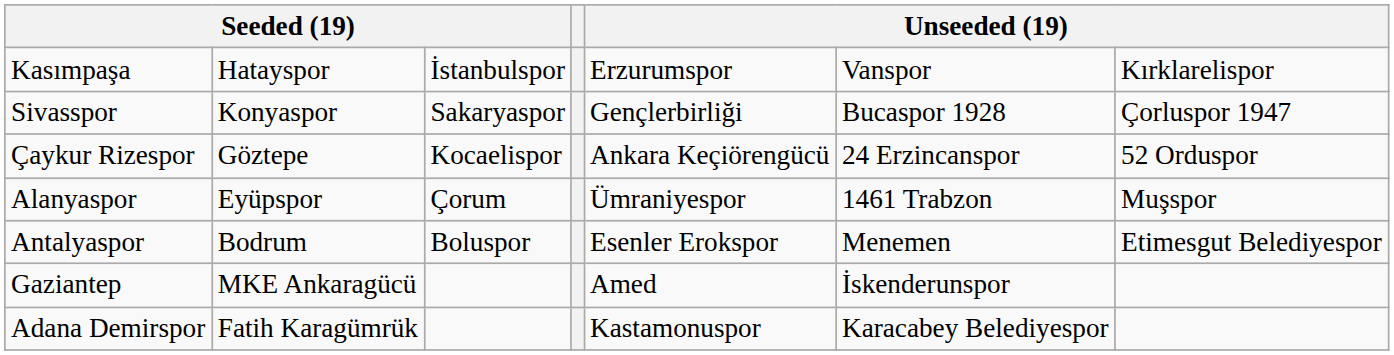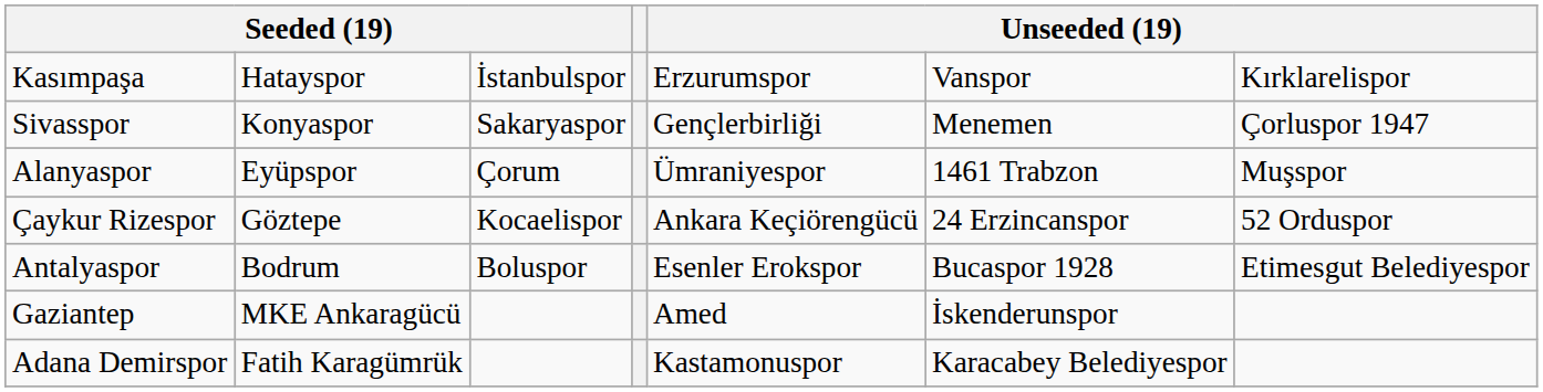 <table class="wikitable">
 <tr>
 <th colspan="3">Seeded  (19)</th>
 <th></th>
 <th colspan="3">Unseeded (19)</th>
 </tr>
 <tr>
 <td>Kasımpaşa</td>
 <td>Hatayspor</td>
 <td>İstanbulspor</td>
 <th></th>
 <td>Erzurumspor</td>
 <td>Vanspor</td>
 <td>Kırklarelispor</td>
 </tr>
 <tr>
 <td>Sivasspor</td>
 <td>Konyaspor</td>
 <td>Sakaryaspor</td>
 <th></th>
 <td>Gençlerbirliği</td>
-<td>Bucaspor 1928</td>
+<td>Menemen</td>
 <td>Çorluspor 1947</td>
+</tr>
+<tr>
+<td>Alanyaspor</td>
+<td>Eyüpspor</td>
+<td>Çorum</td>
+<th></th>
+<td>Ümraniyespor</td>
+<td>1461 Trabzon</td>
+<td>Muşspor</td>
 </tr>
 <tr>
 <td>Çaykur Rizespor</td>
 <td>Göztepe</td>
 <td>Kocaelispor</td>
 <th></th>
 <td>Ankara Keçiörengücü</td>
 <td>24 Erzincanspor</td>
 <td>52 Orduspor</td>
 </tr>
 <tr>
-<td>Alanyaspor</td>
-<td>Eyüpspor</td>
-<td>Çorum</td>
-<th></th>
-<td>Ümraniyespor</td>
-<td>1461 Trabzon</td>
-<td>Muşspor</td>
-</tr>
-<tr>
 <td>Antalyaspor</td>
 <td>Bodrum</td>
 <td>Boluspor</td>
 <th></th>
 <td>Esenler Erokspor</td>
-<td>Menemen</td>
+<td>Bucaspor 1928</td>
 <td>Etimesgut Belediyespor</td>
 </tr>
 <tr>
 <td>Gaziantep</td>
 <td>MKE Ankaragücü</td>
 <td></td>
 <th></th>
 <td>Amed</td>
 <td>İskenderunspor</td>
 <td></td>
 </tr>
 <tr>
 <td>Adana Demirspor</td>
 <td>Fatih Karagümrük</td>
 <td></td>
 <th></th>
 <td>Kastamonuspor</td>
 <td>Karacabey Belediyespor</td>
 <td></td>
 </tr>
 </table>
